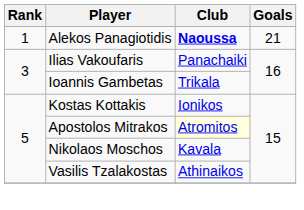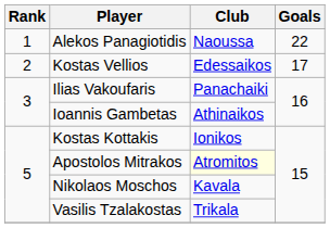 <table class="wikitable" style="text-align:center">
 <tr>
 <th>Rank</th>
 <th>Player</th>
 <th>Club</th>
 <th>Goals</th>
 </tr>
 <tr>
 <td>1</td>
 <td align="left"> Alekos Panagiotidis</td>
-<td align="left"><strong><a href='#'>Naoussa</a></strong></td>
-<td>21</td>
+<td align="left"><a href='#'>Naoussa</a></td>
+<td>22</td>
+</tr>
+<tr>
+<td>2</td>
+<td align="left"> Kostas Vellios</td>
+<td align="left"><a href='#'>Edessaikos</a></td>
+<td>17</td>
 </tr>
 <tr>
 <td rowspan="2">3</td>
 <td align="left"> Ilias Vakoufaris</td>
 <td align="left"><a href='#'>Panachaiki</a></td>
 <td rowspan="2">16</td>
 </tr>
 <tr>
 <td align="left"> Ioannis Gambetas</td>
-<td align="left"><a href='#'>Trikala</a></td>
+<td align="left"><a href='#'>Athinaikos</a></td>
 </tr>
 <tr>
 <td rowspan="4">5</td>
 <td align="left"> Kostas Kottakis</td>
 <td align="left"><a href='#'>Ionikos</a></td>
 <td rowspan="4">15</td>
 </tr>
 <tr>
 <td align="left"> Apostolos Mitrakos</td>
 <td align="left" style="background: lightyellow;"><a href='#'>Atromitos</a></td>
 </tr>
 <tr>
 <td align="left"> Nikolaos Moschos</td>
 <td align="left"><a href='#'>Kavala</a></td>
 </tr>
 <tr>
 <td align="left"> Vasilis Tzalakostas</td>
-<td align="left"><a href='#'>Athinaikos</a></td>
+<td align="left"><a href='#'>Trikala</a></td>
 </tr>
 <tr>
 </tr>
 </table>
